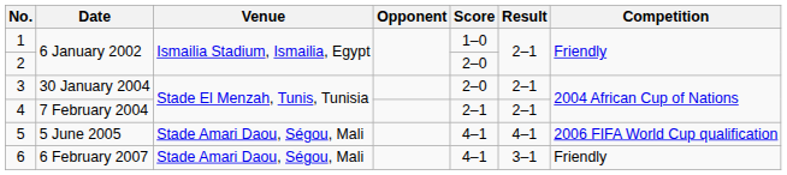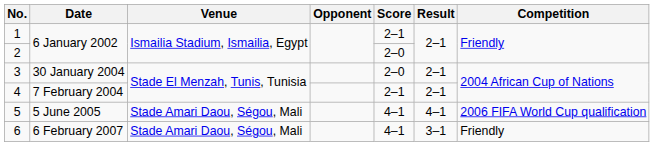 <table class="wikitable sortable">
 <tr>
 <th scope="col">No.</th>
 <th scope="col">Date</th>
 <th scope="col">Venue</th>
 <th scope="col">Opponent</th>
 <th scope="col">Score</th>
 <th scope="col">Result</th>
 <th scope="col">Competition</th>
 </tr>
 <tr>
 <td style="text-align:center;">1</td>
 <td rowspan="2">6 January 2002</td>
 <td rowspan="2"><a href='#'>Ismailia Stadium</a>, <a href='#'>Ismailia</a>, Egypt</td>
 <td rowspan="2"></td>
-<td style="text-align:center;">1–0</td>
+<td style="text-align:center;">2–1</td>
 <td rowspan="2" style="text-align:center;">2–1</td>
 <td rowspan="2"><a href='#'>Friendly</a></td>
 </tr>
 <tr style="text-align:center;">
 <td>2</td>
 <td style="text-align:center;">2–0</td>
 </tr>
 <tr>
 <td style="text-align:center;">3</td>
 <td>30 January 2004</td>
 <td rowspan="2"><a href='#'>Stade El Menzah</a>, <a href='#'>Tunis</a>, Tunisia</td>
 <td></td>
 <td style="text-align:center;">2–0</td>
 <td style="text-align:center;">2–1</td>
 <td rowspan="2"><a href='#'>2004 African Cup of Nations</a></td>
 </tr>
 <tr>
 <td style="text-align:center;">4</td>
 <td>7 February 2004</td>
 <td></td>
 <td style="text-align:center;">2–1</td>
 <td style="text-align:center;">2–1</td>
 </tr>
 <tr>
 <td style="text-align:center;">5</td>
 <td>5 June 2005</td>
 <td><a href='#'>Stade Amari Daou</a>, <a href='#'>Ségou</a>, Mali</td>
 <td></td>
 <td style="text-align:center;">4–1</td>
 <td style="text-align:center;">4–1</td>
 <td><a href='#'>2006 FIFA World Cup qualification</a></td>
 </tr>
 <tr>
 <td style="text-align:center;">6</td>
 <td>6 February 2007</td>
 <td><a href='#'>Stade Amari Daou</a>, <a href='#'>Ségou</a>, Mali</td>
 <td></td>
 <td style="text-align:center;">4–1</td>
 <td style="text-align:center;">3–1</td>
 <td rowspan="2">Friendly</td>
 </tr>
 </table>
